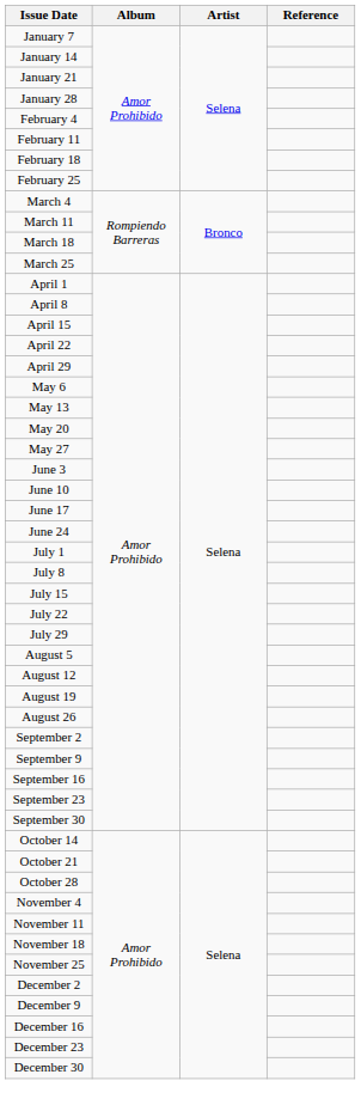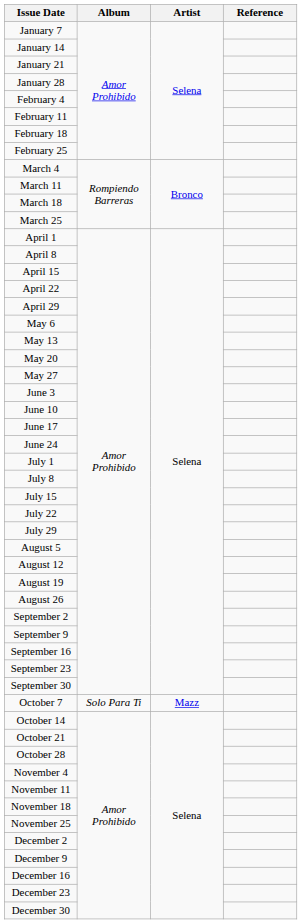 <table class="wikitable" style="text-align: center">
 <tr>
 <th width="100"><strong>Issue Date</strong></th>
 <th width="100"><strong>Album</strong></th>
 <th width="100"><strong>Artist</strong></th>
 <th width="100" class="unsortable"><strong>Reference</strong></th>
 </tr>
 <tr>
 <td>January 7</td>
 <td rowspan="8"><em><a href='#'>Amor Prohibido</a></em></td>
 <td rowspan="8"><a href='#'>Selena</a></td>
 <td></td>
 </tr>
 <tr>
 <td>January 14</td>
 <td></td>
 </tr>
 <tr>
 <td>January 21</td>
 <td></td>
 </tr>
 <tr>
 <td>January 28</td>
 <td></td>
 </tr>
 <tr>
 <td>February 4</td>
 <td></td>
 </tr>
 <tr>
 <td>February 11</td>
 <td></td>
 </tr>
 <tr>
 <td>February 18</td>
 <td></td>
 </tr>
 <tr>
 <td>February 25</td>
 <td></td>
 </tr>
 <tr>
 <td>March 4</td>
 <td rowspan="4"><em>Rompiendo Barreras</em></td>
 <td rowspan="4"><a href='#'>Bronco</a></td>
 <td></td>
 </tr>
 <tr>
 <td>March 11</td>
 <td></td>
 </tr>
 <tr>
 <td>March 18</td>
 <td></td>
 </tr>
 <tr>
 <td>March 25</td>
 <td></td>
 </tr>
 <tr>
 <td>April 1</td>
 <td rowspan="27"><em>Amor Prohibido</em> </td>
 <td rowspan="27">Selena</td>
 <td></td>
 </tr>
 <tr>
 <td>April 8</td>
 <td></td>
 </tr>
 <tr>
 <td>April 15</td>
 <td></td>
 </tr>
 <tr>
 <td>April 22</td>
 <td></td>
 </tr>
 <tr>
 <td>April 29</td>
 <td></td>
 </tr>
 <tr>
 <td>May 6</td>
 <td></td>
 </tr>
 <tr>
 <td>May 13</td>
 <td></td>
 </tr>
 <tr>
 <td>May 20</td>
 <td></td>
 </tr>
 <tr>
 <td>May 27</td>
 <td></td>
 </tr>
 <tr>
 <td>June 3</td>
 <td></td>
 </tr>
 <tr>
 <td>June 10</td>
 <td></td>
 </tr>
 <tr>
 <td>June 17</td>
 <td></td>
 </tr>
 <tr>
 <td>June 24</td>
 <td></td>
 </tr>
 <tr>
 <td>July 1</td>
 <td></td>
 </tr>
 <tr>
 <td>July 8</td>
 <td></td>
 </tr>
 <tr>
 <td>July 15</td>
 <td></td>
 </tr>
 <tr>
 <td>July 22</td>
 <td></td>
 </tr>
 <tr>
 <td>July 29</td>
 <td></td>
 </tr>
 <tr>
 <td>August 5</td>
 <td></td>
 </tr>
 <tr>
 <td>August 12</td>
 <td></td>
 </tr>
 <tr>
 <td>August 19</td>
 <td></td>
 </tr>
 <tr>
 <td>August 26</td>
 <td></td>
 </tr>
 <tr>
 <td>September 2</td>
 <td></td>
 </tr>
 <tr>
 <td>September 9</td>
 <td></td>
 </tr>
 <tr>
 <td>September 16</td>
 <td></td>
 </tr>
 <tr>
 <td>September 23</td>
 <td></td>
 </tr>
 <tr>
 <td>September 30</td>
 <td></td>
 </tr>
 <tr>
+<td>October 7</td>
+<td><em>Solo Para Ti</em></td>
+<td><a href='#'>Mazz</a></td>
+<td></td>
+</tr>
+<tr>
 <td>October 14</td>
 <td rowspan="12"><em>Amor Prohibido</em> </td>
 <td rowspan="12">Selena</td>
 <td></td>
 </tr>
 <tr>
 <td>October 21</td>
 <td></td>
 </tr>
 <tr>
 <td>October 28</td>
 <td></td>
 </tr>
 <tr>
 <td>November 4</td>
 <td></td>
 </tr>
 <tr>
 <td>November 11</td>
 <td></td>
 </tr>
 <tr>
 <td>November 18</td>
 <td></td>
 </tr>
 <tr>
 <td>November 25</td>
 <td></td>
 </tr>
 <tr>
 <td>December 2</td>
 <td></td>
 </tr>
 <tr>
 <td>December 9</td>
 <td></td>
 </tr>
 <tr>
 <td>December 16</td>
 <td></td>
 </tr>
 <tr>
 <td>December 23</td>
 <td></td>
 </tr>
 <tr>
 <td>December 30</td>
 <td></td>
 </tr>
 </table>
